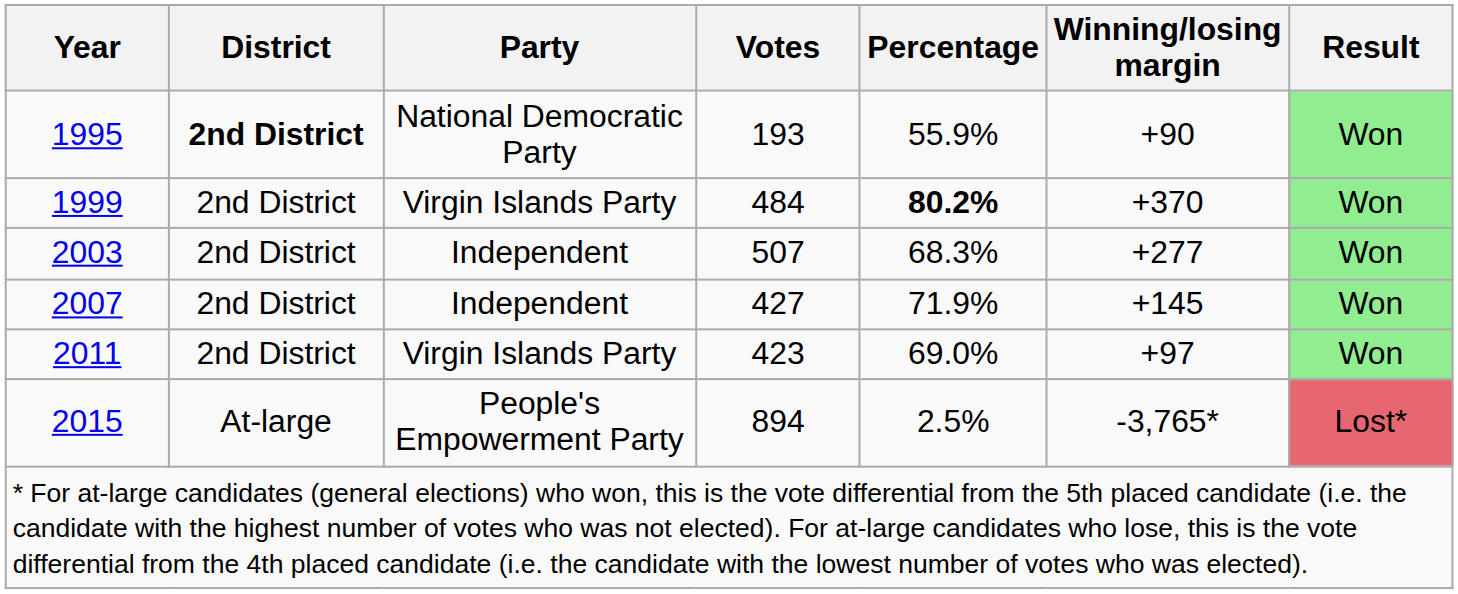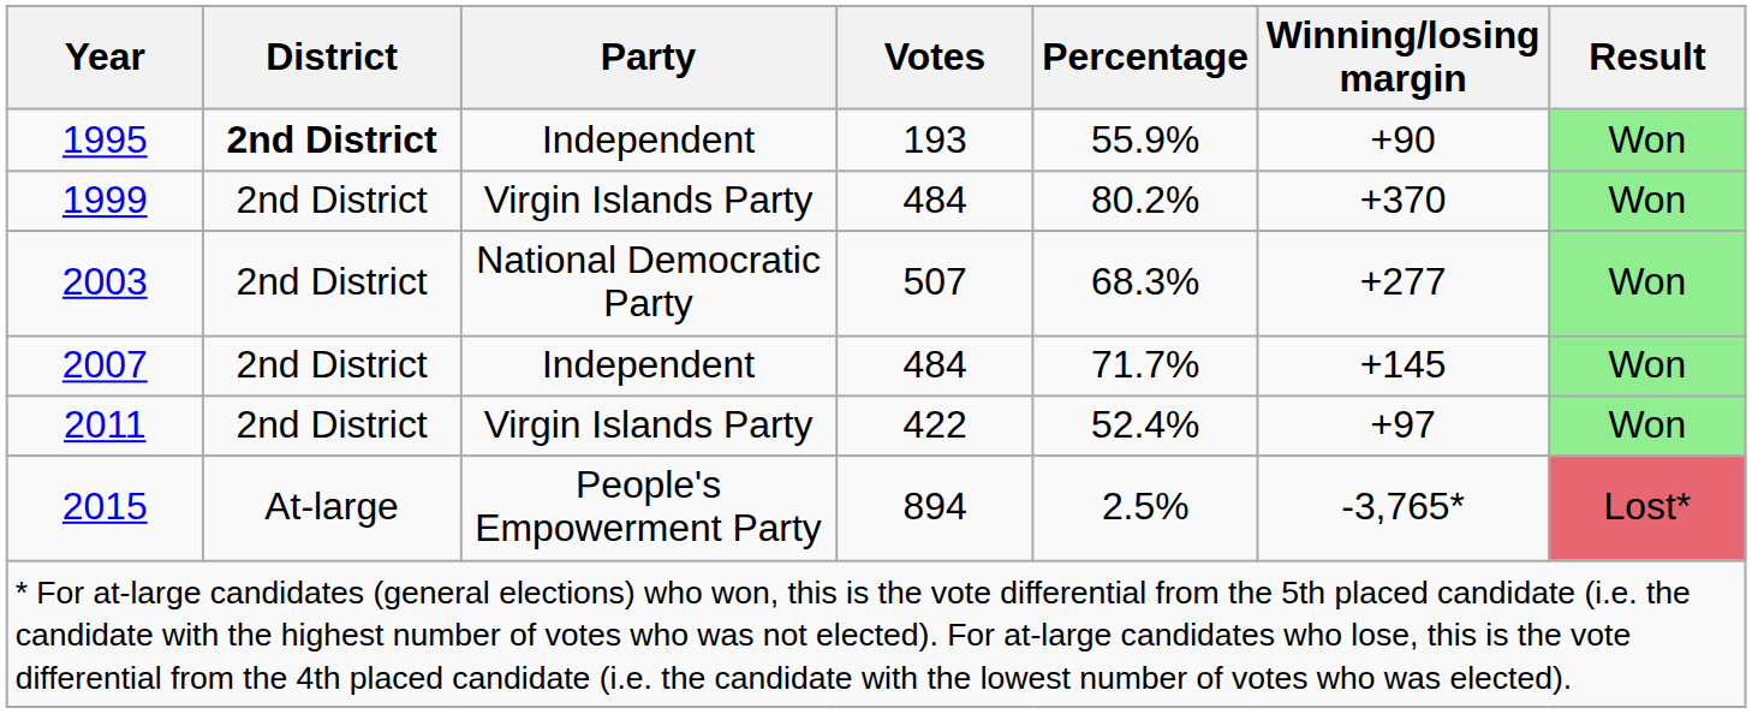 <table class="wikitable" style="margin: 1em auto 1em auto">
 <tr>
 <th align="center" width="75">Year</th>
 <th align="center" width="100">District</th>
 <th align="center" width="150">Party</th>
 <th align="center" width="75">Votes</th>
 <th align="center" width="75">Percentage</th>
 <th align="center" width="75">Winning/losing margin</th>
 <th align="center" width="75">Result</th>
 </tr>
 <tr>
 <td align="center"><a href='#'>1995</a></td>
 <td align="center"><strong>2nd District</strong></td>
-<td align="center">National Democratic Party</td>
+<td align="center">Independent</td>
 <td align="center">193</td>
 <td align="center">55.9%</td>
 <td align="center">+90</td>
 <td align="center" style="background: #90EE90;">Won</td>
 </tr>
 <tr>
 <td align="center"><a href='#'>1999</a></td>
 <td align="center">2nd District</td>
 <td align="center">Virgin Islands Party</td>
 <td align="center">484</td>
-<td align="center"><strong>80.2%</strong></td>
+<td align="center">80.2%</td>
 <td align="center">+370</td>
 <td align="center" style="background: #90EE90;">Won</td>
 </tr>
 <tr>
 <td align="center"><a href='#'>2003</a></td>
 <td align="center">2nd District</td>
-<td align="center">Independent</td>
+<td align="center">National Democratic Party</td>
 <td align="center">507</td>
 <td align="center">68.3%</td>
 <td align="center">+277</td>
 <td align="center" style="background: #90EE90;">Won</td>
 </tr>
 <tr>
 <td align="center"><a href='#'>2007</a></td>
 <td align="center">2nd District</td>
 <td align="center">Independent</td>
-<td align="center">427</td>
-<td align="center">71.9%</td>
+<td align="center">484</td>
+<td align="center">71.7%</td>
 <td align="center">+145</td>
 <td align="center" style="background: #90EE90;">Won</td>
 </tr>
 <tr>
 <td align="center"><a href='#'>2011</a></td>
 <td align="center">2nd District</td>
 <td align="center">Virgin Islands Party</td>
-<td align="center">423</td>
-<td align="center">69.0%</td>
+<td align="center">422</td>
+<td align="center">52.4%</td>
 <td align="center">+97</td>
 <td align="center" style="background: #90EE90;">Won</td>
 </tr>
 <tr>
 <td align="center"><a href='#'>2015</a></td>
 <td align="center">At-large</td>
 <td align="center">People's Empowerment Party</td>
 <td align="center">894</td>
 <td align="center">2.5%</td>
 <td align="center">-3,765*</td>
 <td align="center" style="background: #E66771;">Lost*</td>
 </tr>
 <tr>
 <td colspan=7><small>* For at-large candidates (general elections) who won, this is the vote differential from the 5th placed candidate (i.e. the candidate with the highest number of votes who was not elected). For at-large candidates who lose, this is the vote differential from the 4th placed candidate (i.e. the candidate with the lowest number of votes who was elected).</small></td>
 </tr>
 </table>
